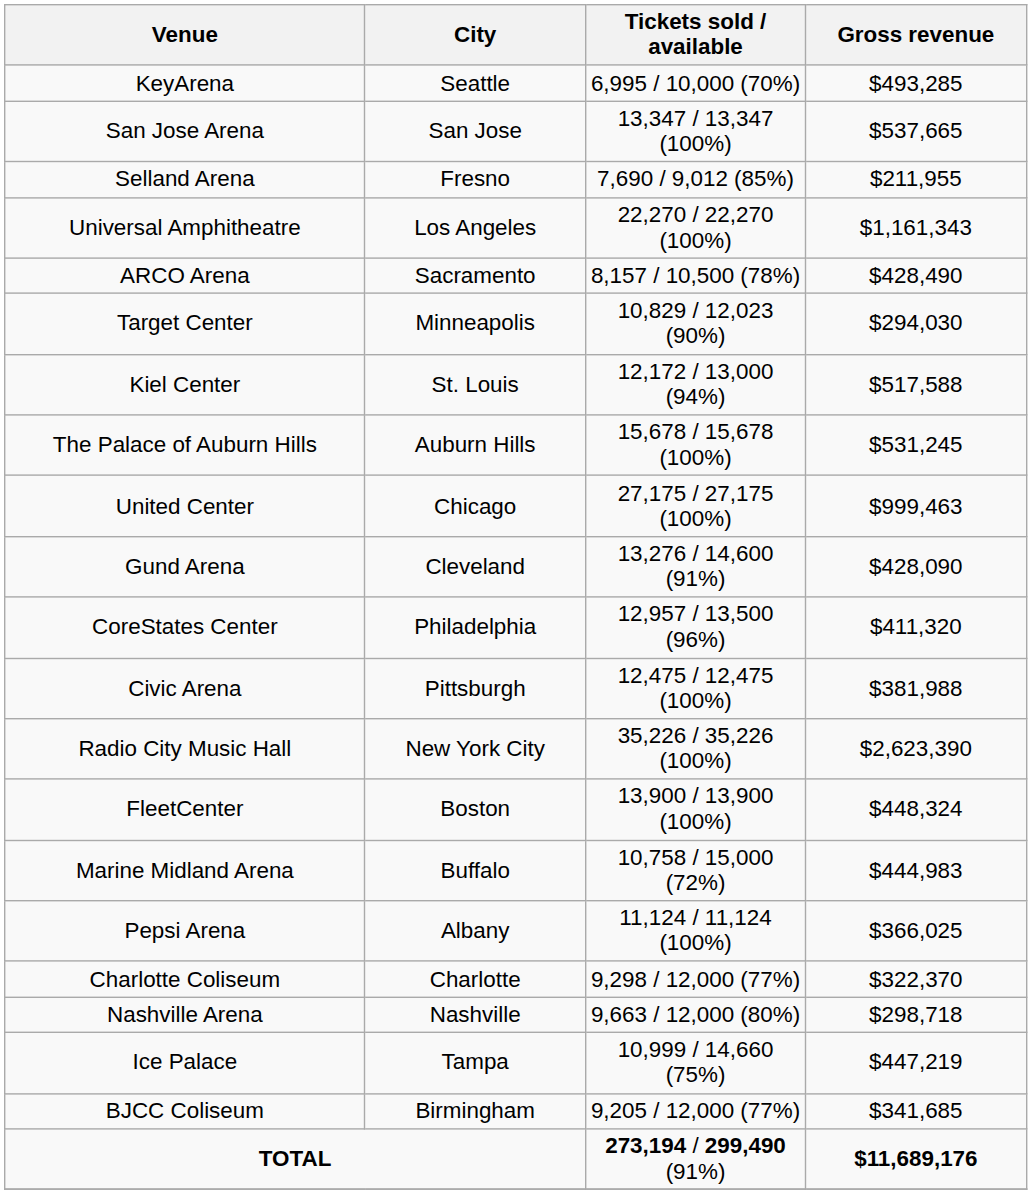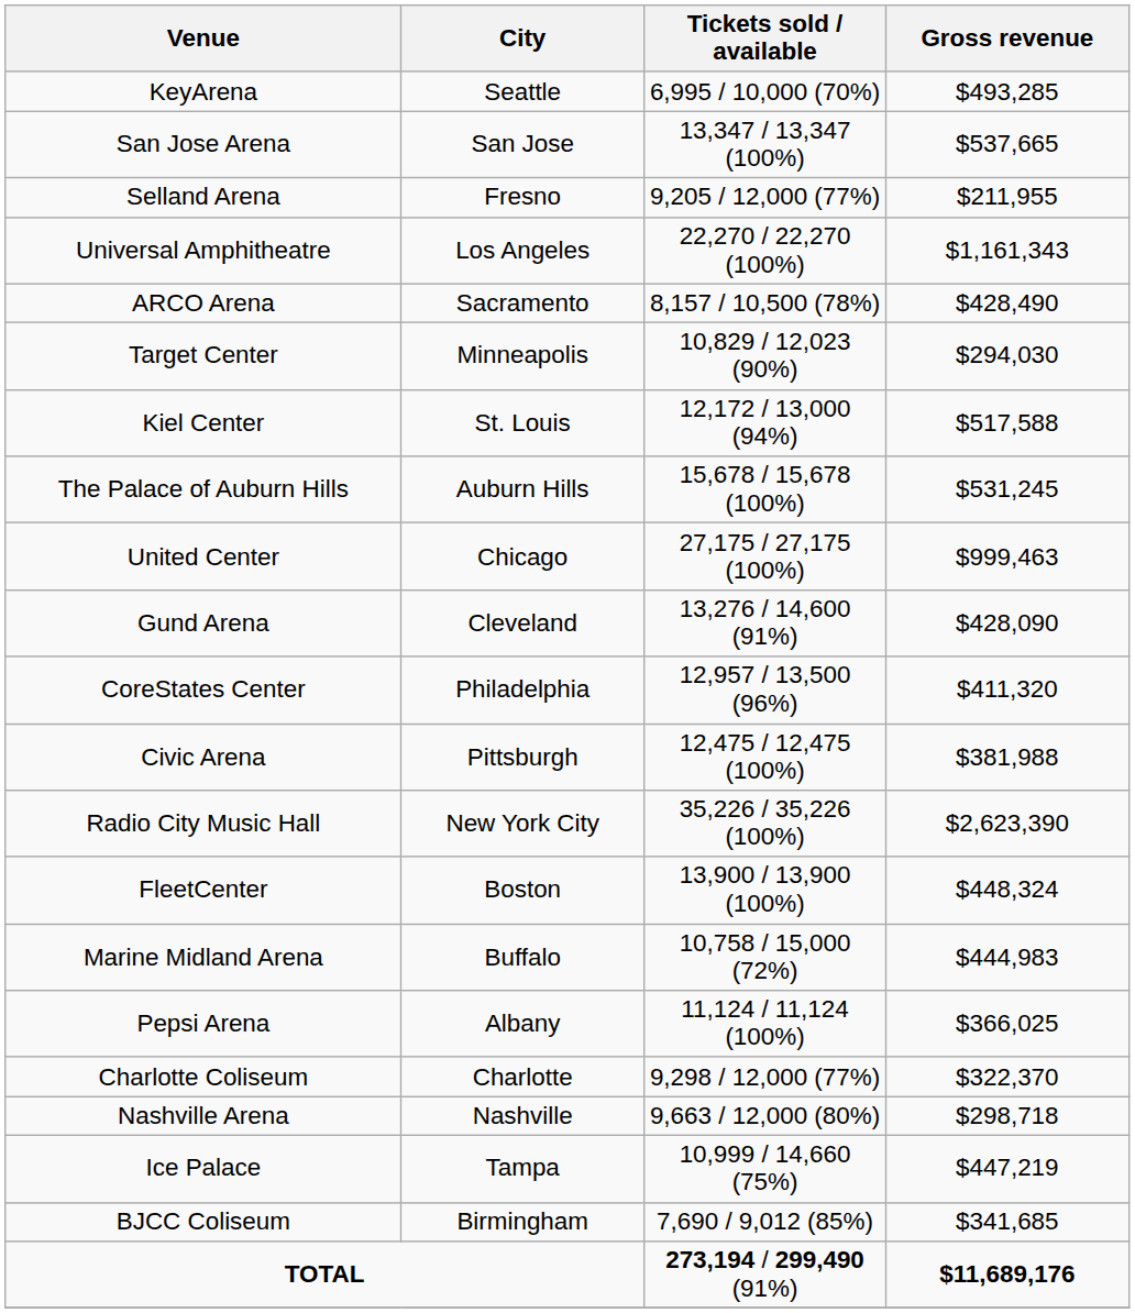 <table class="wikitable" style="text-align:center">
 <tr>
 <th style="width:250px;">Venue</th>
 <th style="width:150px;">City</th>
 <th style="width:150px;">Tickets sold / available</th>
 <th style="width:150px;">Gross revenue</th>
 </tr>
 <tr>
 <td>KeyArena</td>
 <td>Seattle</td>
 <td>6,995 / 10,000 (70%)</td>
 <td>$493,285</td>
 </tr>
 <tr>
 <td>San Jose Arena</td>
 <td>San Jose</td>
 <td>13,347 / 13,347 (100%)</td>
 <td>$537,665</td>
 </tr>
 <tr>
 <td>Selland Arena</td>
 <td>Fresno</td>
-<td>7,690 / 9,012 (85%)</td>
+<td>9,205 / 12,000 (77%)</td>
 <td>$211,955</td>
 </tr>
 <tr>
 <td>Universal Amphitheatre</td>
 <td>Los Angeles</td>
 <td>22,270 / 22,270 (100%)</td>
 <td>$1,161,343</td>
 </tr>
 <tr>
 <td>ARCO Arena</td>
 <td>Sacramento</td>
 <td>8,157 / 10,500 (78%)</td>
 <td>$428,490</td>
 </tr>
 <tr>
 <td>Target Center</td>
 <td>Minneapolis</td>
 <td>10,829 / 12,023 (90%)</td>
 <td>$294,030</td>
 </tr>
 <tr>
 <td>Kiel Center</td>
 <td>St. Louis</td>
 <td>12,172 / 13,000 (94%)</td>
 <td>$517,588</td>
 </tr>
 <tr>
 <td>The Palace of Auburn Hills</td>
 <td>Auburn Hills</td>
 <td>15,678 / 15,678 (100%)</td>
 <td>$531,245</td>
 </tr>
 <tr>
 <td>United Center</td>
 <td>Chicago</td>
 <td>27,175 / 27,175 (100%)</td>
 <td>$999,463</td>
 </tr>
 <tr>
 <td>Gund Arena</td>
 <td>Cleveland</td>
 <td>13,276 / 14,600 (91%)</td>
 <td>$428,090</td>
 </tr>
 <tr>
 <td>CoreStates Center</td>
 <td>Philadelphia</td>
 <td>12,957 / 13,500 (96%)</td>
 <td>$411,320</td>
 </tr>
 <tr>
 <td>Civic Arena</td>
 <td>Pittsburgh</td>
 <td>12,475 / 12,475 (100%)</td>
 <td>$381,988</td>
 </tr>
 <tr>
 <td>Radio City Music Hall</td>
 <td>New York City</td>
 <td>35,226 / 35,226 (100%)</td>
 <td>$2,623,390</td>
 </tr>
 <tr>
 <td>FleetCenter</td>
 <td>Boston</td>
 <td>13,900 / 13,900 (100%)</td>
 <td>$448,324</td>
 </tr>
 <tr>
 <td>Marine Midland Arena</td>
 <td>Buffalo</td>
 <td>10,758 / 15,000 (72%)</td>
 <td>$444,983</td>
 </tr>
 <tr>
 <td>Pepsi Arena</td>
 <td>Albany</td>
 <td>11,124 / 11,124 (100%)</td>
 <td>$366,025</td>
 </tr>
 <tr>
 <td>Charlotte Coliseum</td>
 <td>Charlotte</td>
 <td>9,298 / 12,000 (77%)</td>
 <td>$322,370</td>
 </tr>
 <tr>
 <td>Nashville Arena</td>
 <td>Nashville</td>
 <td>9,663 / 12,000 (80%)</td>
 <td>$298,718</td>
 </tr>
 <tr>
 <td>Ice Palace</td>
 <td>Tampa</td>
 <td>10,999 / 14,660 (75%)</td>
 <td>$447,219</td>
 </tr>
 <tr>
 <td>BJCC Coliseum</td>
 <td>Birmingham</td>
-<td>9,205 / 12,000 (77%)</td>
+<td>7,690 / 9,012 (85%)</td>
 <td>$341,685</td>
 </tr>
 <tr>
 <td colspan="2"><strong>TOTAL</strong></td>
 <td><strong>273,194</strong> / <strong>299,490</strong> (91%)</td>
 <td><strong>$11,689,176</strong></td>
 </tr>
 <tr>
 </tr>
 </table>
